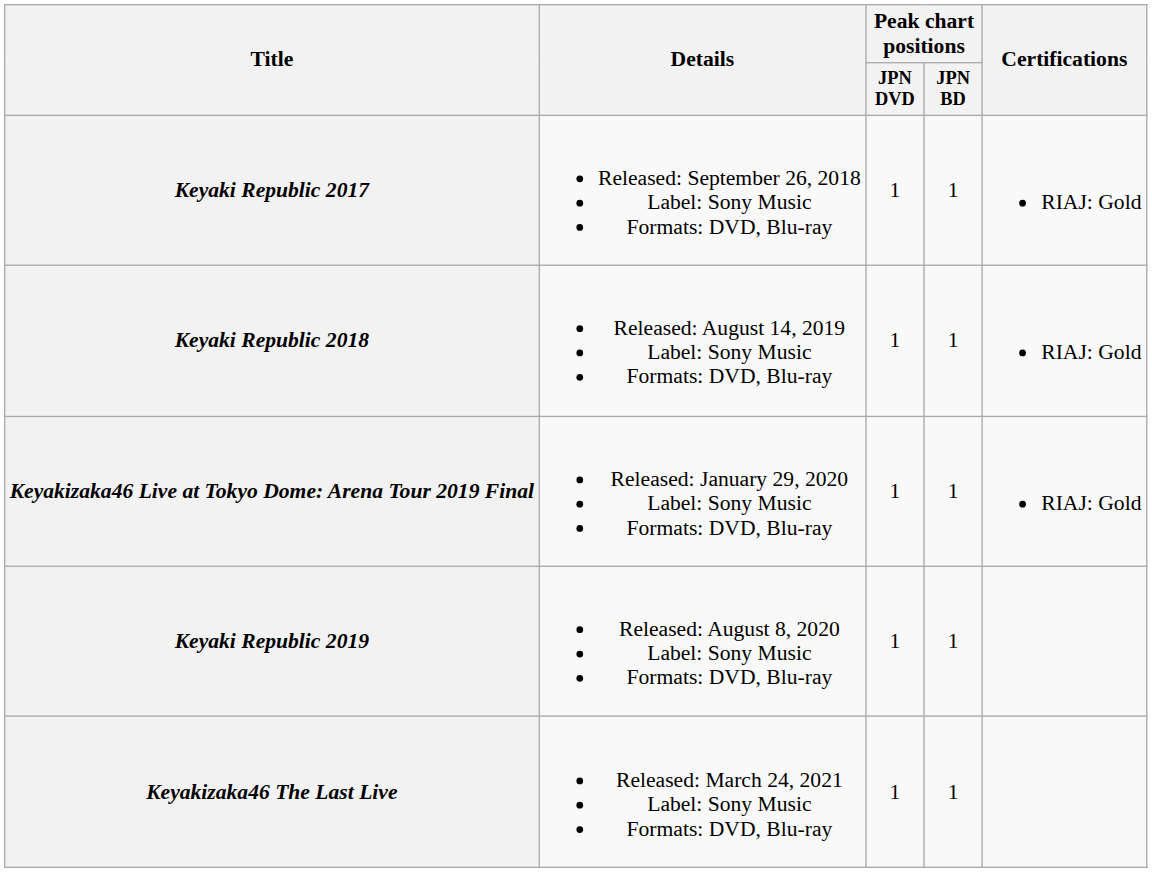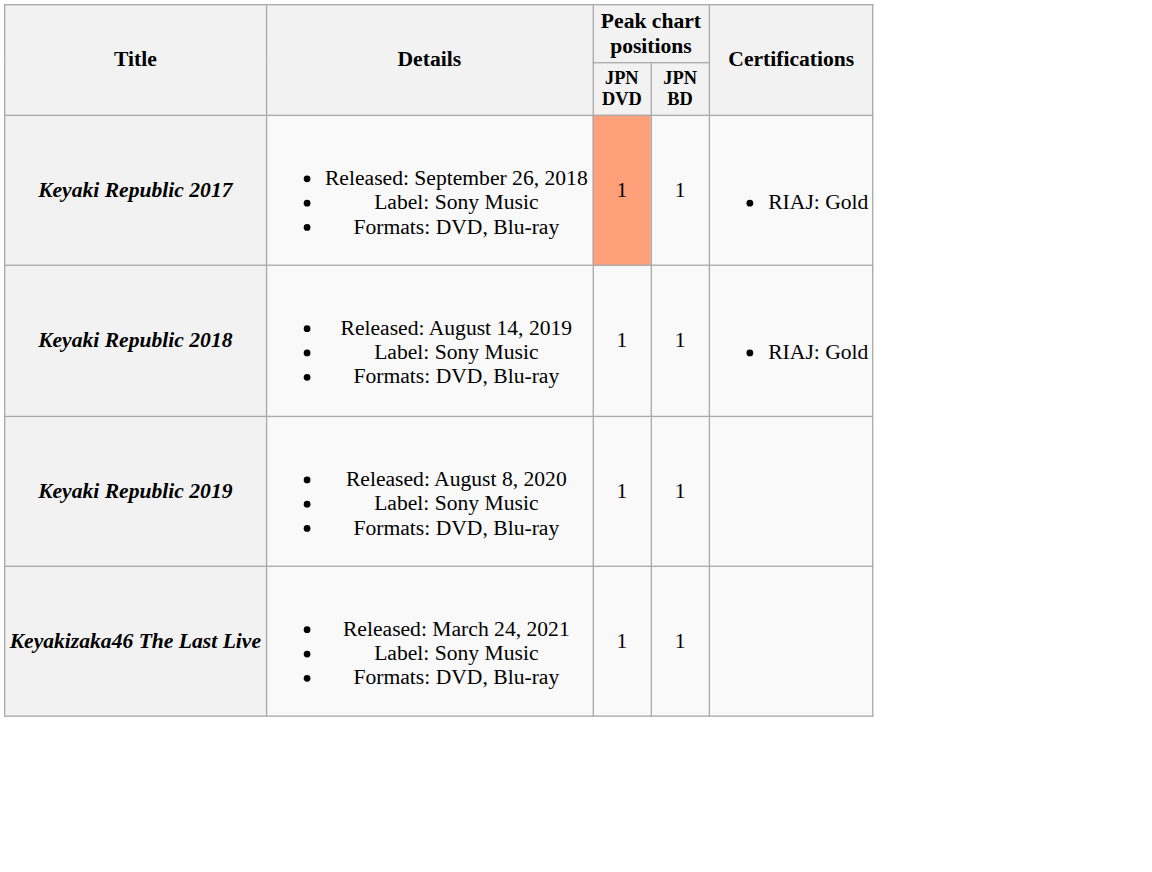 <table class="wikitable plainrowheaders" style="text-align:center;">
 <tr>
 <th scope="col" rowspan="2">Title</th>
 <th scope="col" rowspan="2">Details</th>
 <th scope="col" colspan="2">Peak chart<br>positions</th>
 <th scope="col" rowspan="2">Certifications</th>
 </tr>
 <tr>
 <th style="width:2.7em;font-size:85%;">JPN<br>DVD<br></th>
 <th style="width:2.7em;font-size:85%;">JPN<br>BD<br></th>
 </tr>
 <tr>
 <th scope="row"><em>Keyaki Republic 2017</em></th>
 <td><br><ul><li>Released: September 26, 2018</li><li>Label: Sony Music</li><li>Formats: DVD, Blu-ray</li></ul></td>
-<td>1</td>
+<td style="background: lightsalmon;">1</td>
 <td>1</td>
 <td><br><ul><li>RIAJ: Gold </li></ul></td>
 </tr>
 <tr>
 <th scope="row"><em>Keyaki Republic 2018</em></th>
 <td><br><ul><li>Released: August 14, 2019</li><li>Label: Sony Music</li><li>Formats: DVD, Blu-ray</li></ul></td>
-<td>1</td>
-<td>1</td>
-<td><br><ul><li>RIAJ: Gold </li></ul></td>
-</tr>
-<tr>
-<th scope="row"><em>Keyakizaka46 Live at Tokyo Dome: Arena Tour 2019 Final</em></th>
-<td><br><ul><li>Released: January 29, 2020</li><li>Label: Sony Music</li><li>Formats: DVD, Blu-ray</li></ul></td>
 <td>1</td>
 <td>1</td>
 <td><br><ul><li>RIAJ: Gold </li></ul></td>
 </tr>
 <tr>
 <th scope="row"><em>Keyaki Republic 2019</em></th>
 <td><br><ul><li>Released: August 8, 2020</li><li>Label: Sony Music</li><li>Formats: DVD, Blu-ray</li></ul></td>
 <td>1</td>
 <td>1</td>
 <td></td>
 </tr>
 <tr>
 <th scope="row"><em>Keyakizaka46 The Last Live</em></th>
 <td><br><ul><li>Released: March 24, 2021</li><li>Label: Sony Music</li><li>Formats: DVD, Blu-ray</li></ul></td>
 <td>1</td>
 <td>1</td>
 <td></td>
 </tr>
 </table>
